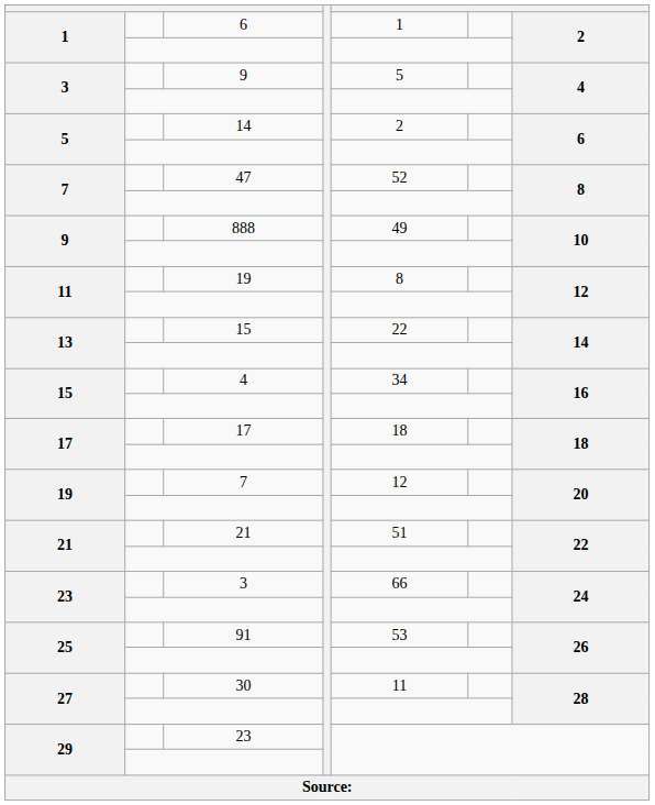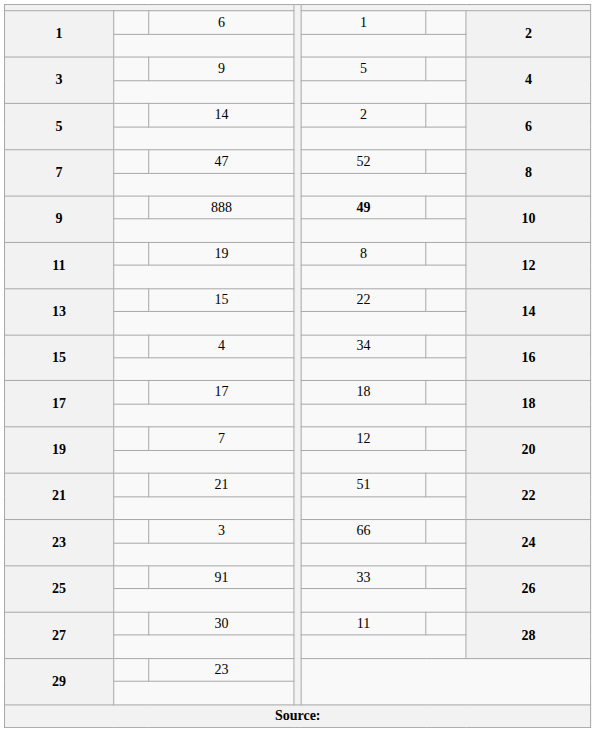 <table class="wikitable" style="font-size: 85%;">
 <tr>
 <th colspan="3" width="275px"></th>
 <th rowspan="31"></th>
 <th colspan="3" width="275px"></th>
 </tr>
 <tr>
 <th rowspan="2">1</th>
 <td align="left"><br></td>
 <td align="center">6</td>
 <td align="center">1</td>
 <td align="left"><br></td>
 <th rowspan="2">2</th>
 </tr>
 <tr>
 <td colspan=2 align="center"><br></td>
 <td colspan=2 align="center"><br></td>
 </tr>
 <tr>
 <th rowspan="2">3</th>
 <td align="left"><br></td>
 <td align="center">9</td>
 <td align="center">5</td>
 <td align="left"><br></td>
 <th rowspan="2">4</th>
 </tr>
 <tr>
 <td colspan=2 align="center"><br></td>
 <td colspan=2 align="center"><br></td>
 </tr>
 <tr>
 <th rowspan="2">5</th>
 <td align="left"><br></td>
 <td align="center">14</td>
 <td align="center">2</td>
 <td align="left"><br></td>
 <th rowspan="2">6</th>
 </tr>
 <tr>
 <td colspan=2 align="center"><br></td>
 <td colspan=2 align="center"><br></td>
 </tr>
 <tr>
 <th rowspan="2">7</th>
 <td align="left"><br></td>
 <td align="center">47</td>
 <td align="center">52</td>
 <td align="left"><br></td>
 <th rowspan="2">8</th>
 </tr>
 <tr>
 <td colspan=2 align="center"><br></td>
 <td colspan=2 align="center"><br></td>
 </tr>
 <tr>
 <th rowspan="2">9</th>
 <td align="left"><br></td>
 <td align="center">888</td>
-<td align="center">49</td>
+<td align="center"><strong>49</strong></td>
 <td align="left"><br></td>
 <th rowspan="2">10</th>
 </tr>
 <tr>
 <td colspan=2 align="center"><br></td>
 <td colspan=2 align="center"><br></td>
 </tr>
 <tr>
 <th rowspan="2">11</th>
 <td align="left"><br></td>
 <td align="center">19</td>
 <td align="center">8</td>
 <td align="left"><br></td>
 <th rowspan="2">12</th>
 </tr>
 <tr>
 <td colspan=2 align="center"><br></td>
 <td colspan=2 align="center"><br></td>
 </tr>
 <tr>
 <th rowspan="2">13</th>
 <td align="left"><br></td>
 <td align="center">15</td>
 <td align="center">22</td>
 <td align="left"><br></td>
 <th rowspan="2">14</th>
 </tr>
 <tr>
 <td colspan=2 align="center"><br></td>
 <td colspan=2 align="center"><br></td>
 </tr>
 <tr>
 <th rowspan="2">15</th>
 <td align="left"><br></td>
 <td align="center">4</td>
 <td align="center">34</td>
 <td align="left"><br></td>
 <th rowspan="2">16</th>
 </tr>
 <tr>
 <td colspan=2 align="center"><br></td>
 <td colspan=2 align="center"><br></td>
 </tr>
 <tr>
 <th rowspan="2">17</th>
 <td align="left"><br></td>
 <td align="center">17</td>
 <td align="center">18</td>
 <td align="left"><br></td>
 <th rowspan="2">18</th>
 </tr>
 <tr>
 <td colspan=2 align="center"><br></td>
 <td colspan=2 align="center"><br></td>
 </tr>
 <tr>
 <th rowspan="2">19</th>
 <td align="left"><br></td>
 <td align="center">7</td>
 <td align="center">12</td>
 <td align="left"><br></td>
 <th rowspan="2">20</th>
 </tr>
 <tr>
 <td colspan=2 align="center"><br></td>
 <td colspan=2 align="center"><br></td>
 </tr>
 <tr>
 <th rowspan="2">21</th>
 <td align="left"><br></td>
 <td align="center">21</td>
 <td align="center">51</td>
 <td align="left"><br></td>
 <th rowspan="2">22</th>
 </tr>
 <tr>
 <td colspan=2 align="center"><br></td>
 <td colspan=2 align="center"><br></td>
 </tr>
 <tr>
 <th rowspan="2">23</th>
 <td align="left"><br></td>
 <td align="center">3</td>
 <td align="center">66</td>
 <td align="left"><br></td>
 <th rowspan="2">24</th>
 </tr>
 <tr>
 <td colspan=2 align="center"><br></td>
 <td colspan=2 align="center"><br></td>
 </tr>
 <tr>
 <th rowspan="2">25</th>
 <td align="left"><br></td>
 <td align="center">91</td>
-<td align="center">53</td>
+<td align="center">33</td>
 <td align="left"><br></td>
 <th rowspan="2">26</th>
 </tr>
 <tr>
 <td colspan=2 align="center"><br></td>
 <td colspan=2 align="center"><br></td>
 </tr>
 <tr>
 <th rowspan="2">27</th>
 <td align="left"><br></td>
 <td align="center">30</td>
 <td align="center">11</td>
 <td align="left"><br></td>
 <th rowspan="2">28</th>
 </tr>
 <tr>
 <td colspan=2 align="center"><br></td>
 <td colspan=2 align="center"><br></td>
 </tr>
 <tr>
 <th rowspan="2">29</th>
 <td align="left"><br></td>
 <td align="center">23</td>
 <td rowspan="2" colspan="3"></td>
 </tr>
 <tr>
 <td colspan=2 align="center"><br></td>
 </tr>
 <tr>
 <th colspan="7">Source:</th>
 </tr>
 </table>
